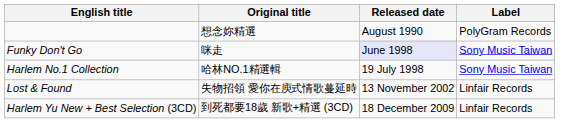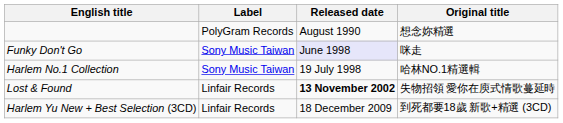 <table class="wikitable">
 <tr>
 <th>English title</th>
+<th>Label</th>
+<th>Released date</th>
 <th>Original title</th>
-<th>Released date</th>
-<th>Label</th>
 </tr>
 <tr>
 <td></td>
+<td>PolyGram Records</td>
+<td>August 1990</td>
 <td>想念妳精選</td>
-<td>August 1990</td>
-<td>PolyGram Records</td>
 </tr>
 <tr>
 <td><em>Funky Don't Go</em></td>
+<td><a href='#'>Sony Music Taiwan</a></td>
+<td style="background: lavender;">June 1998</td>
 <td>咪走</td>
-<td style="background: lavender;">June 1998</td>
-<td><a href='#'>Sony Music Taiwan</a></td>
 </tr>
 <tr>
 <td><em>Harlem No.1 Collection</em></td>
+<td><a href='#'>Sony Music Taiwan</a></td>
+<td>19 July 1998</td>
 <td>哈林NO.1精選輯</td>
-<td>19 July 1998</td>
-<td><a href='#'>Sony Music Taiwan</a></td>
 </tr>
 <tr>
 <td><em>Lost & Found</em></td>
+<td>Linfair Records</td>
+<td><strong>13 November 2002</strong></td>
 <td>失物招領 愛你在庾式情歌蔓延時</td>
-<td>13 November 2002</td>
-<td>Linfair Records</td>
 </tr>
 <tr>
 <td><em>Harlem Yu New + Best Selection</em> (3CD)</td>
+<td>Linfair Records</td>
+<td>18 December 2009</td>
 <td>到死都要18歲 新歌+精選 (3CD)</td>
-<td>18 December 2009</td>
-<td>Linfair Records</td>
 </tr>
 </table>
